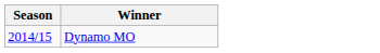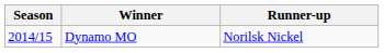 <table class="wikitable">
 <tr>
 <th width=60>Season</th>
 <th width=180>Winner</th>
+<th width=180>Runner-up</th>
 </tr>
 <tr>
 <td><a href='#'>2014/15</a></td>
 <td> <a href='#'>Dynamo MO</a></td>
+<td> <a href='#'>Norilsk Nickel</a></td>
 </tr>
 </table>
